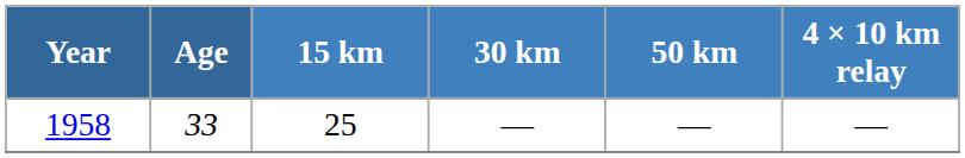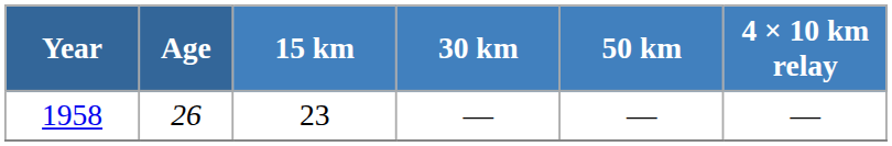 <table class="wikitable" style="font-size:95%; text-align:center; border:grey solid 1px; border-collapse:collapse; background:#ffffff;">
 <tr>
 <th style="background-color:#369; color:white; width:60px;"> Year </th>
 <th style="background-color:#369; color:white; width:40px;"> Age </th>
 <th style="background-color:#4180be; color:white; width:75px;"> 15 km </th>
 <th style="background-color:#4180be; color:white; width:75px;"> 30 km </th>
 <th style="background-color:#4180be; color:white; width:75px;"> 50 km </th>
 <th style="background-color:#4180be; color:white; width:75px;"> 4 × 10 km <br> relay </th>
 </tr>
 <tr>
 <td><a href='#'>1958</a></td>
-<td><em>33</em></td>
-<td>25</td>
+<td><em>26</em></td>
+<td>23</td>
 <td>—</td>
 <td>—</td>
 <td>—</td>
 </tr>
 <tr>
 </tr>
 </table>
